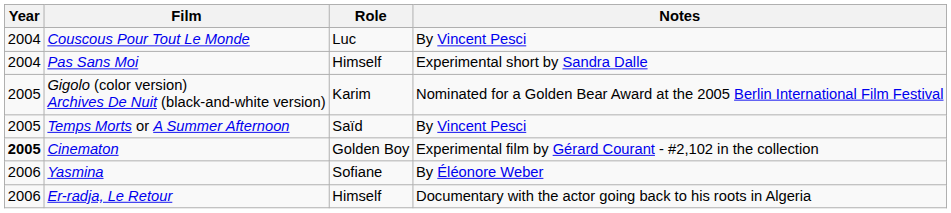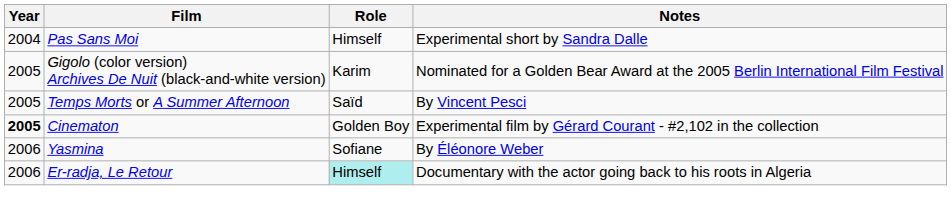 <table class="wikitable sortable">
 <tr align="center">
 <th>Year</th>
 <th>Film</th>
 <th>Role</th>
 <th>Notes</th>
-</tr>
-<tr>
-<td>2004</td>
-<td><em><a href='#'>Couscous Pour Tout Le Monde</a></em></td>
-<td>Luc</td>
-<td>By <a href='#'>Vincent Pesci</a></td>
 </tr>
 <tr>
 <td>2004</td>
 <td><em><a href='#'>Pas Sans Moi</a></em></td>
 <td>Himself</td>
 <td>Experimental short by <a href='#'>Sandra Dalle</a></td>
 </tr>
 <tr>
 <td>2005</td>
 <td><em>Gigolo</em> (color version)<br><em><a href='#'>Archives De Nuit</a></em> (black-and-white version)</td>
 <td>Karim</td>
 <td>Nominated for a Golden Bear Award at the 2005 <a href='#'>Berlin International Film Festival</a></td>
 </tr>
 <tr>
 <td>2005</td>
 <td><em><a href='#'>Temps Morts</a></em> or <em><a href='#'>A Summer Afternoon</a></em></td>
 <td>Saïd</td>
 <td>By <a href='#'>Vincent Pesci</a></td>
 </tr>
 <tr>
 <td><strong>2005</strong></td>
 <td><em><a href='#'>Cinematon</a></em></td>
 <td>Golden Boy</td>
 <td>Experimental film by <a href='#'>Gérard Courant</a> - #2,102 in the collection</td>
 </tr>
 <tr>
 <td>2006</td>
 <td><em><a href='#'>Yasmina</a></em></td>
 <td>Sofiane</td>
 <td>By <a href='#'>Éléonore Weber</a></td>
 </tr>
 <tr>
 <td>2006</td>
 <td><em><a href='#'>Er-radja, Le Retour</a></em></td>
-<td>Himself</td>
+<td style="background: paleturquoise;">Himself</td>
 <td>Documentary with the actor going back to his roots in Algeria</td>
 </tr>
 </table>
